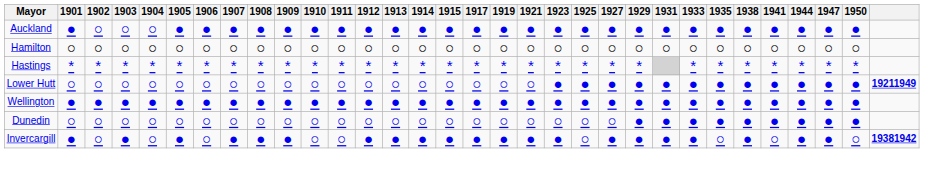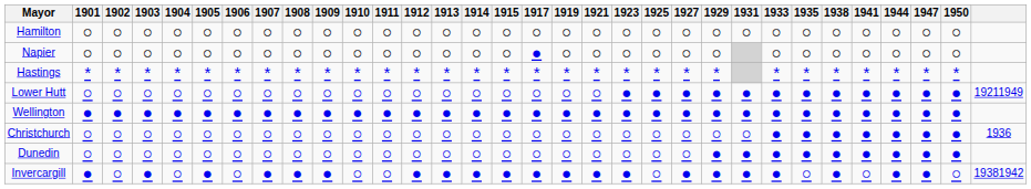 <table class="wikitable col1right" style="text-align:center;">
 <tr>
 <th>Mayor</th>
 <th>1901</th>
 <th>1902</th>
 <th>1903</th>
 <th>1904</th>
 <th>1905</th>
 <th>1906</th>
 <th>1907</th>
 <th>1908</th>
 <th>1909</th>
 <th>1910</th>
 <th>1911</th>
 <th>1912</th>
 <th>1913</th>
 <th>1914</th>
 <th>1915</th>
 <th>1917</th>
 <th>1919</th>
 <th>1921</th>
 <th>1923</th>
 <th>1925</th>
 <th>1927</th>
 <th>1929</th>
 <th>1931</th>
 <th>1933</th>
 <th>1935</th>
 <th>1938</th>
 <th>1941</th>
 <th>1944</th>
 <th>1947</th>
 <th>1950</th>
 <th></th>
 </tr>
 <tr>
-<td><a href='#'>Auckland</a></td>
-<td style="font-size:150%;padding:0px;"><a href='#'>●</a></td>
-<td style="font-size:150%;padding:0px;"><a href='#'>○</a></td>
-<td style="font-size:150%;padding:0px;"><a href='#'>○</a></td>
-<td style="font-size:150%;padding:0px;"><a href='#'>○</a></td>
-<td style="font-size:150%;padding:0px;"><a href='#'>●</a></td>
-<td style="font-size:150%;padding:0px;"><a href='#'>●</a></td>
-<td style="font-size:150%;padding:0px;"><a href='#'>●</a></td>
-<td style="font-size:150%;padding:0px;"><a href='#'>●</a></td>
-<td style="font-size:150%;padding:0px;"><a href='#'>●</a></td>
-<td style="font-size:150%;padding:0px;"><a href='#'>●</a></td>
-<td style="font-size:150%;padding:0px;"><a href='#'>●</a></td>
-<td style="font-size:150%;padding:0px;"><a href='#'>●</a></td>
-<td style="font-size:150%;padding:0px;"><a href='#'>●</a></td>
-<td style="font-size:150%;padding:0px;"><a href='#'>●</a></td>
-<td style="font-size:150%;padding:0px;"><a href='#'>●</a></td>
-<td style="font-size:150%;padding:0px;"><a href='#'>●</a></td>
-<td style="font-size:150%;padding:0px;"><a href='#'>●</a></td>
-<td style="font-size:150%;padding:0px;"><a href='#'>●</a></td>
-<td style="font-size:150%;padding:0px;"><a href='#'>●</a></td>
-<td style="font-size:150%;padding:0px;"><a href='#'>●</a></td>
-<td style="font-size:150%;padding:0px;"><a href='#'>●</a></td>
-<td style="font-size:150%;padding:0px;"><a href='#'>●</a></td>
-<td style="font-size:150%;padding:0px;"><a href='#'>●</a></td>
-<td style="font-size:150%;padding:0px;"><a href='#'>●</a></td>
-<td style="font-size:150%;padding:0px;"><a href='#'>●</a></td>
-<td style="font-size:150%;padding:0px;"><a href='#'>●</a></td>
-<td style="font-size:150%;padding:0px;"><a href='#'>●</a></td>
-<td style="font-size:150%;padding:0px;"><a href='#'>●</a></td>
-<td style="font-size:150%;padding:0px;"><a href='#'>●</a></td>
-<td style="font-size:150%;padding:0px;"><a href='#'>●</a></td>
-<td></td>
-</tr>
-<tr>
 <td><a href='#'>Hamilton</a></td>
 <td style="font-size:150%;padding:0px;">○</td>
 <td style="font-size:150%;padding:0px;">○</td>
 <td style="font-size:150%;padding:0px;">○</td>
 <td style="font-size:150%;padding:0px;">○</td>
 <td style="font-size:150%;padding:0px;">○</td>
 <td style="font-size:150%;padding:0px;">○</td>
 <td style="font-size:150%;padding:0px;">○</td>
 <td style="font-size:150%;padding:0px;">○</td>
 <td style="font-size:150%;padding:0px;">○</td>
 <td style="font-size:150%;padding:0px;">○</td>
 <td style="font-size:150%;padding:0px;">○</td>
 <td style="font-size:150%;padding:0px;">○</td>
 <td style="font-size:150%;padding:0px;">○</td>
 <td style="font-size:150%;padding:0px;">○</td>
 <td style="font-size:150%;padding:0px;">○</td>
 <td style="font-size:150%;padding:0px;">○</td>
 <td style="font-size:150%;padding:0px;">○</td>
 <td style="font-size:150%;padding:0px;">○</td>
 <td style="font-size:150%;padding:0px;">○</td>
 <td style="font-size:150%;padding:0px;">○</td>
 <td style="font-size:150%;padding:0px;">○</td>
 <td style="font-size:150%;padding:0px;">○</td>
 <td style="font-size:150%;padding:0px;">○</td>
+<td style="font-size:150%;padding:0px;">○</td>
+<td style="font-size:150%;padding:0px;">○</td>
+<td style="font-size:150%;padding:0px;">○</td>
+<td style="font-size:150%;padding:0px;">○</td>
+<td style="font-size:150%;padding:0px;">○</td>
+<td style="font-size:150%;padding:0px;">○</td>
+<td style="font-size:150%;padding:0px;">○</td>
+<td></td>
+</tr>
+<tr>
+<td><a href='#'>Napier</a></td>
+<td style="font-size:150%;padding:0px;">○</td>
+<td style="font-size:150%;padding:0px;">○</td>
+<td style="font-size:150%;padding:0px;">○</td>
+<td style="font-size:150%;padding:0px;">○</td>
+<td style="font-size:150%;padding:0px;">○</td>
+<td style="font-size:150%;padding:0px;">○</td>
+<td style="font-size:150%;padding:0px;">○</td>
+<td style="font-size:150%;padding:0px;">○</td>
+<td style="font-size:150%;padding:0px;">○</td>
+<td style="font-size:150%;padding:0px;">○</td>
+<td style="font-size:150%;padding:0px;">○</td>
+<td style="font-size:150%;padding:0px;">○</td>
+<td style="font-size:150%;padding:0px;">○</td>
+<td style="font-size:150%;padding:0px;">○</td>
+<td style="font-size:150%;padding:0px;">○</td>
+<td style="font-size:150%;padding:0px;"><a href='#'>●</a></td>
+<td style="font-size:150%;padding:0px;">○</td>
+<td style="font-size:150%;padding:0px;">○</td>
+<td style="font-size:150%;padding:0px;">○</td>
+<td style="font-size:150%;padding:0px;">○</td>
+<td style="font-size:150%;padding:0px;">○</td>
+<td style="font-size:150%;padding:0px;">○</td>
+<td style="background:lightgrey"></td>
 <td style="font-size:150%;padding:0px;">○</td>
 <td style="font-size:150%;padding:0px;">○</td>
 <td style="font-size:150%;padding:0px;">○</td>
 <td style="font-size:150%;padding:0px;">○</td>
 <td style="font-size:150%;padding:0px;">○</td>
 <td style="font-size:150%;padding:0px;">○</td>
 <td style="font-size:150%;padding:0px;">○</td>
 <td></td>
 </tr>
 <tr>
 <td><a href='#'>Hastings</a></td>
 <td style="font-size:150%;padding:0px;"><a href='#'>*</a></td>
 <td style="font-size:150%;padding:0px;"><a href='#'>*</a></td>
 <td style="font-size:150%;padding:0px;"><a href='#'>*</a></td>
 <td style="font-size:150%;padding:0px;"><a href='#'>*</a></td>
 <td style="font-size:150%;padding:0px;"><a href='#'>*</a></td>
 <td style="font-size:150%;padding:0px;"><a href='#'>*</a></td>
 <td style="font-size:150%;padding:0px;"><a href='#'>*</a></td>
 <td style="font-size:150%;padding:0px;"><a href='#'>*</a></td>
 <td style="font-size:150%;padding:0px;"><a href='#'>*</a></td>
 <td style="font-size:150%;padding:0px;"><a href='#'>*</a></td>
 <td style="font-size:150%;padding:0px;"><a href='#'>*</a></td>
 <td style="font-size:150%;padding:0px;"><a href='#'>*</a></td>
 <td style="font-size:150%;padding:0px;"><a href='#'>*</a></td>
 <td style="font-size:150%;padding:0px;"><a href='#'>*</a></td>
 <td style="font-size:150%;padding:0px;"><a href='#'>*</a></td>
 <td style="font-size:150%;padding:0px;"><a href='#'>*</a></td>
 <td style="font-size:150%;padding:0px;"><a href='#'>*</a></td>
 <td style="font-size:150%;padding:0px;"><a href='#'>*</a></td>
 <td style="font-size:150%;padding:0px;"><a href='#'>*</a></td>
 <td style="font-size:150%;padding:0px;"><a href='#'>*</a></td>
 <td style="font-size:150%;padding:0px;"><a href='#'>*</a></td>
 <td style="font-size:150%;padding:0px;"><a href='#'>*</a></td>
 <td style="background:lightgrey;"></td>
 <td style="font-size:150%;padding:0px;"><a href='#'>*</a></td>
 <td style="font-size:150%;padding:0px;"><a href='#'>*</a></td>
 <td style="font-size:150%;padding:0px;"><a href='#'>*</a></td>
 <td style="font-size:150%;padding:0px;"><a href='#'>*</a></td>
 <td style="font-size:150%;padding:0px;"><a href='#'>*</a></td>
 <td style="font-size:150%;padding:0px;"><a href='#'>*</a></td>
 <td style="font-size:150%;padding:0px;"><a href='#'>*</a></td>
 <td></td>
 </tr>
 <tr>
 <td><a href='#'>Lower Hutt</a></td>
 <td style="font-size:150%;padding:0px;"><a href='#'>○</a></td>
 <td style="font-size:150%;padding:0px;"><a href='#'>○</a></td>
 <td style="font-size:150%;padding:0px;"><a href='#'>○</a></td>
 <td style="font-size:150%;padding:0px;"><a href='#'>○</a></td>
 <td style="font-size:150%;padding:0px;"><a href='#'>○</a></td>
 <td style="font-size:150%;padding:0px;"><a href='#'>○</a></td>
 <td style="font-size:150%;padding:0px;"><a href='#'>○</a></td>
 <td style="font-size:150%;padding:0px;"><a href='#'>○</a></td>
 <td style="font-size:150%;padding:0px;"><a href='#'>○</a></td>
 <td style="font-size:150%;padding:0px;"><a href='#'>○</a></td>
 <td style="font-size:150%;padding:0px;"><a href='#'>○</a></td>
 <td style="font-size:150%;padding:0px;"><a href='#'>○</a></td>
 <td style="font-size:150%;padding:0px;"><a href='#'>○</a></td>
 <td style="font-size:150%;padding:0px;"><a href='#'>○</a></td>
 <td style="font-size:150%;padding:0px;"><a href='#'>○</a></td>
 <td style="font-size:150%;padding:0px;"><a href='#'>○</a></td>
 <td style="font-size:150%;padding:0px;"><a href='#'>○</a></td>
 <td style="font-size:150%;padding:0px;"><a href='#'>○</a></td>
 <td style="font-size:150%;padding:0px;"><a href='#'>●</a></td>
 <td style="font-size:150%;padding:0px;"><a href='#'>●</a></td>
 <td style="font-size:150%;padding:0px;"><a href='#'>●</a></td>
 <td style="font-size:150%;padding:0px;"><a href='#'>●</a></td>
 <td style="font-size:150%;padding:0px;"><a href='#'>●</a></td>
 <td style="font-size:150%;padding:0px;"><a href='#'>●</a></td>
 <td style="font-size:150%;padding:0px;"><a href='#'>●</a></td>
 <td style="font-size:150%;padding:0px;"><a href='#'>●</a></td>
 <td style="font-size:150%;padding:0px;"><a href='#'>●</a></td>
 <td style="font-size:150%;padding:0px;"><a href='#'>●</a></td>
 <td style="font-size:150%;padding:0px;"><a href='#'>●</a></td>
 <td style="font-size:150%;padding:0px;"><a href='#'>●</a></td>
-<td><strong><a href='#'>1921</a><a href='#'>1949</a></strong></td>
+<td><a href='#'>1921</a><a href='#'>1949</a></td>
 </tr>
 <tr>
 <td><a href='#'>Wellington</a></td>
 <td style="font-size:150%;padding:0px;"><a href='#'>●</a></td>
 <td style="font-size:150%;padding:0px;"><a href='#'>●</a></td>
 <td style="font-size:150%;padding:0px;"><a href='#'>●</a></td>
 <td style="font-size:150%;padding:0px;"><a href='#'>●</a></td>
 <td style="font-size:150%;padding:0px;"><a href='#'>●</a></td>
 <td style="font-size:150%;padding:0px;"><a href='#'>●</a></td>
 <td style="font-size:150%;padding:0px;"><a href='#'>●</a></td>
 <td style="font-size:150%;padding:0px;"><a href='#'>●</a></td>
 <td style="font-size:150%;padding:0px;"><a href='#'>●</a></td>
 <td style="font-size:150%;padding:0px;"><a href='#'>●</a></td>
 <td style="font-size:150%;padding:0px;"><a href='#'>●</a></td>
 <td style="font-size:150%;padding:0px;"><a href='#'>●</a></td>
 <td style="font-size:150%;padding:0px;"><a href='#'>●</a></td>
 <td style="font-size:150%;padding:0px;"><a href='#'>●</a></td>
 <td style="font-size:150%;padding:0px;"><a href='#'>●</a></td>
 <td style="font-size:150%;padding:0px;"><a href='#'>●</a></td>
 <td style="font-size:150%;padding:0px;"><a href='#'>●</a></td>
 <td style="font-size:150%;padding:0px;"><a href='#'>●</a></td>
 <td style="font-size:150%;padding:0px;"><a href='#'>●</a></td>
 <td style="font-size:150%;padding:0px;"><a href='#'>●</a></td>
 <td style="font-size:150%;padding:0px;"><a href='#'>●</a></td>
 <td style="font-size:150%;padding:0px;"><a href='#'>●</a></td>
 <td style="font-size:150%;padding:0px;"><a href='#'>●</a></td>
 <td style="font-size:150%;padding:0px;"><a href='#'>●</a></td>
 <td style="font-size:150%;padding:0px;"><a href='#'>●</a></td>
 <td style="font-size:150%;padding:0px;"><a href='#'>●</a></td>
 <td style="font-size:150%;padding:0px;"><a href='#'>●</a></td>
 <td style="font-size:150%;padding:0px;"><a href='#'>●</a></td>
 <td style="font-size:150%;padding:0px;"><a href='#'>●</a></td>
 <td style="font-size:150%;padding:0px;"><a href='#'>●</a></td>
 <td></td>
+</tr>
+<tr>
+<td><a href='#'>Christchurch</a></td>
+<td style="font-size:150%;padding:0px;"><a href='#'>○</a></td>
+<td style="font-size:150%;padding:0px;"><a href='#'>○</a></td>
+<td style="font-size:150%;padding:0px;"><a href='#'>○</a></td>
+<td style="font-size:150%;padding:0px;"><a href='#'>○</a></td>
+<td style="font-size:150%;padding:0px;"><a href='#'>○</a></td>
+<td style="font-size:150%;padding:0px;"><a href='#'>○</a></td>
+<td style="font-size:150%;padding:0px;"><a href='#'>○</a></td>
+<td style="font-size:150%;padding:0px;"><a href='#'>○</a></td>
+<td style="font-size:150%;padding:0px;"><a href='#'>○</a></td>
+<td style="font-size:150%;padding:0px;"><a href='#'>○</a></td>
+<td style="font-size:150%;padding:0px;"><a href='#'>○</a></td>
+<td style="font-size:150%;padding:0px;"><a href='#'>○</a></td>
+<td style="font-size:150%;padding:0px;"><a href='#'>○</a></td>
+<td style="font-size:150%;padding:0px;"><a href='#'>○</a></td>
+<td style="font-size:150%;padding:0px;"><a href='#'>○</a></td>
+<td style="font-size:150%;padding:0px;"><a href='#'>○</a></td>
+<td style="font-size:150%;padding:0px;"><a href='#'>○</a></td>
+<td style="font-size:150%;padding:0px;"><a href='#'>○</a></td>
+<td style="font-size:150%;padding:0px;"><a href='#'>○</a></td>
+<td style="font-size:150%;padding:0px;"><a href='#'>○</a></td>
+<td style="font-size:150%;padding:0px;"><a href='#'>○</a></td>
+<td style="font-size:150%;padding:0px;"><a href='#'>○</a></td>
+<td style="font-size:150%;padding:0px;"><a href='#'>○</a></td>
+<td style="font-size:150%;padding:0px;"><a href='#'>●</a></td>
+<td style="font-size:150%;padding:0px;"><a href='#'>●</a></td>
+<td style="font-size:150%;padding:0px;"><a href='#'>●</a></td>
+<td style="font-size:150%;padding:0px;"><a href='#'>●</a></td>
+<td style="font-size:150%;padding:0px;"><a href='#'>●</a></td>
+<td style="font-size:150%;padding:0px;"><a href='#'>●</a></td>
+<td style="font-size:150%;padding:0px;"><a href='#'>●</a></td>
+<td><a href='#'>1936</a></td>
 </tr>
 <tr>
 <td><a href='#'>Dunedin</a></td>
 <td style="font-size:150%;padding:0px;"><a href='#'>○</a></td>
 <td style="font-size:150%;padding:0px;"><a href='#'>○</a></td>
 <td style="font-size:150%;padding:0px;"><a href='#'>○</a></td>
 <td style="font-size:150%;padding:0px;"><a href='#'>○</a></td>
 <td style="font-size:150%;padding:0px;"><a href='#'>○</a></td>
 <td style="font-size:150%;padding:0px;"><a href='#'>○</a></td>
 <td style="font-size:150%;padding:0px;"><a href='#'>○</a></td>
 <td style="font-size:150%;padding:0px;"><a href='#'>○</a></td>
 <td style="font-size:150%;padding:0px;"><a href='#'>○</a></td>
 <td style="font-size:150%;padding:0px;"><a href='#'>○</a></td>
 <td style="font-size:150%;padding:0px;"><a href='#'>○</a></td>
 <td style="font-size:150%;padding:0px;"><a href='#'>○</a></td>
 <td style="font-size:150%;padding:0px;"><a href='#'>○</a></td>
 <td style="font-size:150%;padding:0px;"><a href='#'>○</a></td>
 <td style="font-size:150%;padding:0px;"><a href='#'>○</a></td>
 <td style="font-size:150%;padding:0px;"><a href='#'>○</a></td>
 <td style="font-size:150%;padding:0px;"><a href='#'>○</a></td>
 <td style="font-size:150%;padding:0px;"><a href='#'>○</a></td>
 <td style="font-size:150%;padding:0px;"><a href='#'>○</a></td>
 <td style="font-size:150%;padding:0px;"><a href='#'>○</a></td>
 <td style="font-size:150%;padding:0px;"><a href='#'>○</a></td>
 <td style="font-size:150%;padding:0px;"><a href='#'>●</a></td>
 <td style="font-size:150%;padding:0px;"><a href='#'>●</a></td>
 <td style="font-size:150%;padding:0px;"><a href='#'>●</a></td>
 <td style="font-size:150%;padding:0px;"><a href='#'>●</a></td>
 <td style="font-size:150%;padding:0px;"><a href='#'>●</a></td>
 <td style="font-size:150%;padding:0px;"><a href='#'>●</a></td>
 <td style="font-size:150%;padding:0px;"><a href='#'>●</a></td>
 <td style="font-size:150%;padding:0px;"><a href='#'>●</a></td>
 <td style="font-size:150%;padding:0px;"><a href='#'>●</a></td>
 <td></td>
 </tr>
 <tr>
 <td><a href='#'>Invercargill</a></td>
 <td style="font-size:150%;padding:0px;"><a href='#'>●</a></td>
 <td style="font-size:150%;padding:0px;"><a href='#'>○</a></td>
 <td style="font-size:150%;padding:0px;"><a href='#'>●</a></td>
 <td style="font-size:150%;padding:0px;"><a href='#'>○</a></td>
 <td style="font-size:150%;padding:0px;"><a href='#'>●</a></td>
 <td style="font-size:150%;padding:0px;"><a href='#'>○</a></td>
 <td style="font-size:150%;padding:0px;"><a href='#'>●</a></td>
 <td style="font-size:150%;padding:0px;"><a href='#'>●</a></td>
 <td style="font-size:150%;padding:0px;"><a href='#'>●</a></td>
 <td style="font-size:150%;padding:0px;"><a href='#'>○</a></td>
 <td style="font-size:150%;padding:0px;"><a href='#'>○</a></td>
 <td style="font-size:150%;padding:0px;"><a href='#'>●</a></td>
 <td style="font-size:150%;padding:0px;"><a href='#'>●</a></td>
 <td style="font-size:150%;padding:0px;"><a href='#'>●</a></td>
 <td style="font-size:150%;padding:0px;"><a href='#'>●</a></td>
 <td style="font-size:150%;padding:0px;"><a href='#'>●</a></td>
 <td style="font-size:150%;padding:0px;"><a href='#'>●</a></td>
 <td style="font-size:150%;padding:0px;"><a href='#'>●</a></td>
 <td style="font-size:150%;padding:0px;"><a href='#'>●</a></td>
 <td style="font-size:150%;padding:0px;"><a href='#'>○</a></td>
 <td style="font-size:150%;padding:0px;"><a href='#'>●</a></td>
 <td style="font-size:150%;padding:0px;"><a href='#'>●</a></td>
 <td style="font-size:150%;padding:0px;"><a href='#'>●</a></td>
 <td style="font-size:150%;padding:0px;"><a href='#'>●</a></td>
 <td style="font-size:150%;padding:0px;"><a href='#'>○</a></td>
 <td style="font-size:150%;padding:0px;"><a href='#'>●</a></td>
 <td style="font-size:150%;padding:0px;"><a href='#'>○</a></td>
 <td style="font-size:150%;padding:0px;"><a href='#'>●</a></td>
 <td style="font-size:150%;padding:0px;"><a href='#'>●</a></td>
 <td style="font-size:150%;padding:0px;"><a href='#'>○</a></td>
-<td><strong><a href='#'>1938</a><a href='#'>1942</a></strong></td>
+<td><a href='#'>1938</a><a href='#'>1942</a></td>
 </tr>
 </table>
